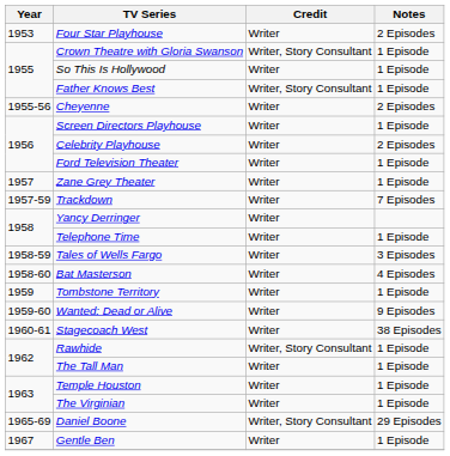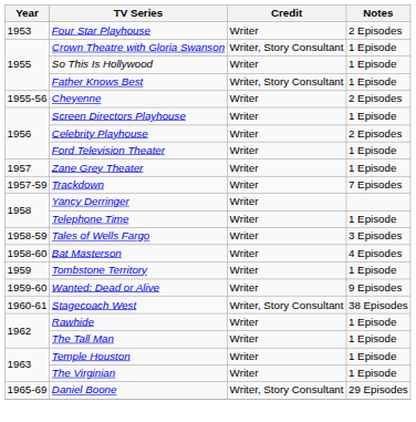 <table class="wikitable">
 <tr>
 <th>Year</th>
 <th>TV Series</th>
 <th>Credit</th>
 <th>Notes</th>
 </tr>
 <tr>
 <td>1953</td>
 <td><em><a href='#'>Four Star Playhouse</a></em></td>
 <td>Writer</td>
 <td>2 Episodes</td>
 </tr>
 <tr>
 <td rowspan=3>1955</td>
 <td><em><a href='#'>Crown Theatre with Gloria Swanson</a></em></td>
 <td>Writer, Story Consultant</td>
 <td>1 Episode</td>
 </tr>
 <tr>
 <td><em>So This Is Hollywood</em></td>
 <td>Writer</td>
 <td>1 Episode</td>
 </tr>
 <tr>
 <td><em><a href='#'>Father Knows Best</a></em></td>
 <td>Writer, Story Consultant</td>
 <td>1 Episode</td>
 </tr>
 <tr>
 <td>1955-56</td>
 <td><em><a href='#'>Cheyenne</a></em></td>
 <td>Writer</td>
 <td>2 Episodes</td>
 </tr>
 <tr>
 <td rowspan=3>1956</td>
 <td><em><a href='#'>Screen Directors Playhouse</a></em></td>
 <td>Writer</td>
 <td>1 Episode</td>
 </tr>
 <tr>
 <td><em><a href='#'>Celebrity Playhouse</a></em></td>
 <td>Writer</td>
 <td>2 Episodes</td>
 </tr>
 <tr>
 <td><em><a href='#'>Ford Television Theater</a></em></td>
 <td>Writer</td>
 <td>1 Episode</td>
 </tr>
 <tr>
 <td>1957</td>
 <td><em><a href='#'>Zane Grey Theater</a></em></td>
 <td>Writer</td>
 <td>1 Episode</td>
 </tr>
 <tr>
 <td>1957-59</td>
 <td><em><a href='#'>Trackdown</a></em></td>
 <td>Writer</td>
 <td>7 Episodes</td>
 </tr>
 <tr>
 <td rowspan=2>1958</td>
 <td><em><a href='#'>Yancy Derringer</a></em></td>
 <td>Writer</td>
 <td></td>
 </tr>
 <tr>
 <td><em><a href='#'>Telephone Time</a></em></td>
 <td>Writer</td>
 <td>1 Episode</td>
 </tr>
 <tr>
 <td>1958-59</td>
 <td><em><a href='#'>Tales of Wells Fargo</a></em></td>
 <td>Writer</td>
 <td>3 Episodes</td>
 </tr>
 <tr>
 <td>1958-60</td>
 <td><em><a href='#'>Bat Masterson</a></em></td>
 <td>Writer</td>
 <td>4 Episodes</td>
 </tr>
 <tr>
 <td>1959</td>
 <td><em><a href='#'>Tombstone Territory</a></em></td>
 <td>Writer</td>
 <td>1 Episode</td>
 </tr>
 <tr>
 <td>1959-60</td>
 <td><em><a href='#'>Wanted: Dead or Alive</a></em></td>
 <td>Writer</td>
 <td>9 Episodes</td>
 </tr>
 <tr>
 <td>1960-61</td>
 <td><em><a href='#'>Stagecoach West</a></em></td>
-<td>Writer</td>
+<td>Writer, Story Consultant</td>
 <td>38 Episodes</td>
 </tr>
 <tr>
 <td rowspan=2>1962</td>
 <td><em><a href='#'>Rawhide</a></em></td>
-<td>Writer, Story Consultant</td>
+<td>Writer</td>
 <td>1 Episode</td>
 </tr>
 <tr>
 <td><em><a href='#'>The Tall Man</a></em></td>
 <td>Writer</td>
 <td>1 Episode</td>
 </tr>
 <tr>
 <td rowspan=2>1963</td>
 <td><em><a href='#'>Temple Houston</a></em></td>
 <td>Writer</td>
 <td>1 Episode</td>
 </tr>
 <tr>
 <td><em><a href='#'>The Virginian</a></em></td>
 <td>Writer</td>
 <td>1 Episode</td>
 </tr>
 <tr>
 <td>1965-69</td>
 <td><em><a href='#'>Daniel Boone</a></em></td>
 <td>Writer, Story Consultant</td>
 <td>29 Episodes</td>
 </tr>
 <tr>
-<td>1967</td>
-<td><em><a href='#'>Gentle Ben</a></em></td>
-<td>Writer</td>
-<td>1 Episode</td>
-</tr>
-<tr>
 </tr>
 </table>
